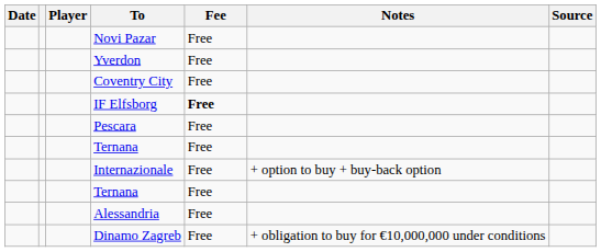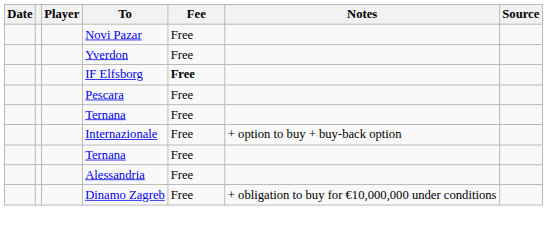 <table class="wikitable plainrowheaders sortable">
 <tr>
 <th scope="col">Date</th>
 <th></th>
 <th scope="col">Player</th>
 <th>To</th>
 <th style="width: 65px;">Fee</th>
 <th>Notes</th>
 <th scope="col">Source</th>
 </tr>
 <tr>
 <td></td>
 <td align="center"></td>
 <td></td>
 <td> <a href='#'>Novi Pazar</a></td>
 <td>Free</td>
 <td></td>
 <td></td>
 </tr>
 <tr>
 <td></td>
 <td align="center"></td>
 <td></td>
 <td> <a href='#'>Yverdon</a></td>
-<td>Free</td>
-<td></td>
-<td></td>
-</tr>
-<tr>
-<td></td>
-<td align="center"></td>
-<td></td>
-<td> <a href='#'>Coventry City</a></td>
 <td>Free</td>
 <td></td>
 <td></td>
 </tr>
 <tr>
 <td></td>
 <td align="center"></td>
 <td></td>
 <td> <a href='#'>IF Elfsborg</a></td>
 <td><strong>Free</strong></td>
 <td></td>
 <td></td>
 </tr>
 <tr>
 <td></td>
 <td align="center"></td>
 <td></td>
 <td> <a href='#'>Pescara</a></td>
 <td>Free</td>
 <td></td>
 <td></td>
 </tr>
 <tr>
 <td></td>
 <td align="center"></td>
 <td></td>
 <td> <a href='#'>Ternana</a></td>
 <td>Free</td>
 <td></td>
 <td></td>
 </tr>
 <tr>
 <td></td>
 <td align="center"></td>
 <td></td>
 <td> <a href='#'>Internazionale</a></td>
 <td>Free</td>
 <td>+ option to buy + buy-back option</td>
 <td></td>
 </tr>
 <tr>
 <td></td>
 <td align="center"></td>
 <td></td>
 <td> <a href='#'>Ternana</a></td>
 <td>Free</td>
 <td></td>
 <td></td>
 </tr>
 <tr>
 <td></td>
 <td align="center"></td>
 <td></td>
 <td> <a href='#'>Alessandria</a></td>
 <td>Free</td>
 <td></td>
 <td></td>
 </tr>
 <tr>
 <td></td>
 <td align="center"></td>
 <td></td>
 <td> <a href='#'>Dinamo Zagreb</a></td>
 <td>Free</td>
 <td>+ obligation to buy for €10,000,000 under conditions</td>
 <td></td>
 </tr>
 </table>
